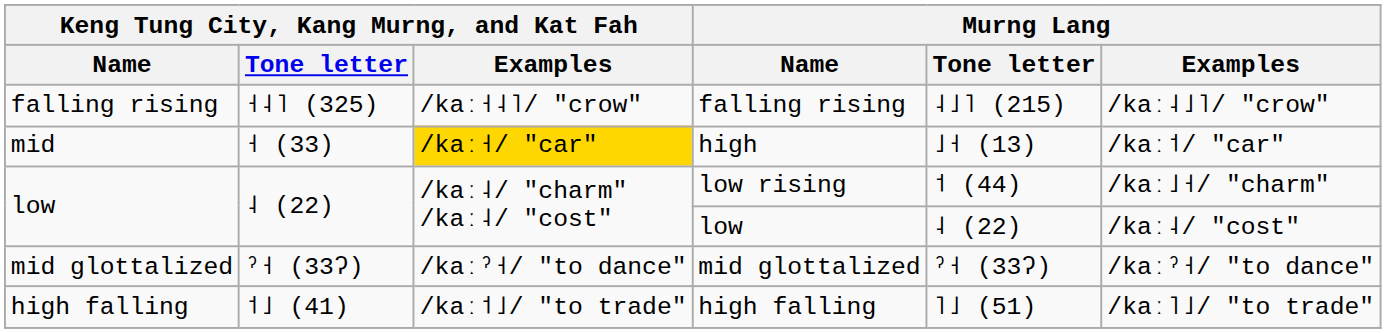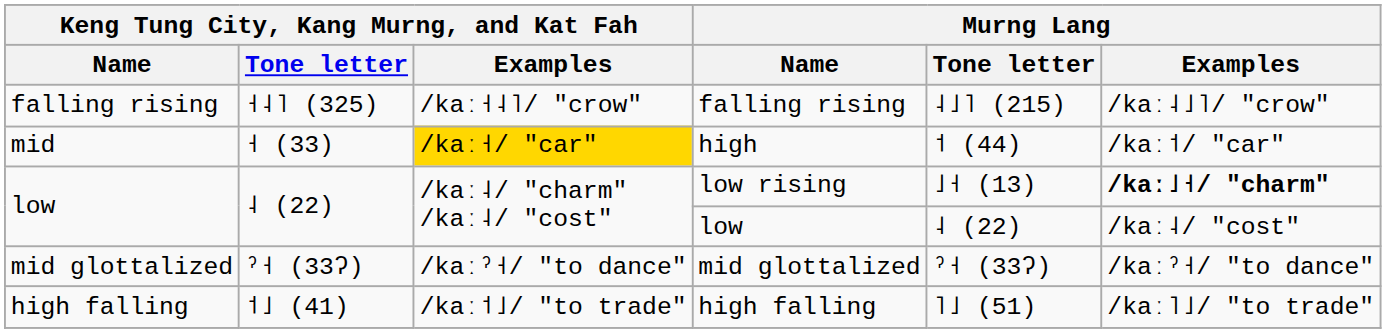 <table class="wikitable">
 <tr>
 <th colspan="3">Keng Tung City, Kang Murng, and Kat Fah</th>
 <th colspan="3">Murng Lang</th>
 </tr>
 <tr>
 <th>Name</th>
 <th><a href='#'>Tone letter</a></th>
 <th>Examples</th>
 <th>Name</th>
 <th>Tone letter</th>
 <th>Examples</th>
 </tr>
 <tr>
 <td>falling rising</td>
 <td>˧˨˥ (325)</td>
 <td>/kaː˧˨˥/  "crow"</td>
 <td>falling rising</td>
 <td>˨˩˥ (215)</td>
 <td>/kaː˨˩˥/  "crow"</td>
 </tr>
 <tr>
 <td>mid</td>
 <td>˧ (33)</td>
 <td style="background: gold;">/kaː˧/  "car"</td>
 <td>high</td>
-<td>˩˧ (13)</td>
+<td>˦ (44)</td>
 <td>/kaː˦/  "car"</td>
 </tr>
 <tr>
 <td rowspan="2">low</td>
 <td rowspan="2">˨ (22)</td>
 <td rowspan="2">/kaː˨/  "charm"<br>/kaː˨/  "cost"</td>
 <td>low rising</td>
-<td>˦ (44)</td>
-<td>/kaː˩˧/  "charm"</td>
+<td>˩˧ (13)</td>
+<td><strong>/kaː˩˧/  "charm"</strong></td>
 </tr>
 <tr>
 <td>low</td>
 <td>˨ (22)</td>
 <td>/kaː˨/  "cost"</td>
 </tr>
 <tr>
 <td>mid glottalized</td>
 <td>ˀ˧ (33ʔ)</td>
 <td>/kaːˀ˧/  "to dance"</td>
 <td>mid glottalized</td>
 <td>ˀ˧ (33ʔ)</td>
 <td>/kaːˀ˧/  "to dance"</td>
 </tr>
 <tr>
 <td>high falling</td>
 <td>˦˩ (41)</td>
 <td>/kaː˦˩/  "to trade"</td>
 <td>high falling</td>
 <td>˥˩ (51)</td>
 <td>/kaː˥˩/  "to trade"</td>
 </tr>
 </table>
